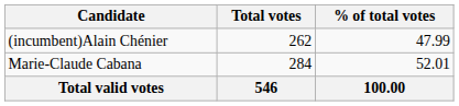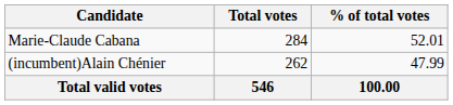 <table style="width:475px;" class="wikitable">
 <tr bgcolor="#EEEEEE">
 <th align="left">Candidate</th>
 <th align="right">Total votes</th>
 <th align="right">% of total votes</th>
 </tr>
 <tr>
+<td align="left">Marie-Claude Cabana</td>
+<td align="right">284</td>
+<td align="right">52.01</td>
+</tr>
+<tr>
 <td align="left">(incumbent)Alain Chénier</td>
 <td align="right">262</td>
 <td align="right">47.99</td>
-</tr>
-<tr>
-<td align="left">Marie-Claude Cabana</td>
-<td align="right">284</td>
-<td align="right">52.01</td>
 </tr>
 <tr bgcolor="#EEEEEE">
 <th align="left">Total valid votes</th>
 <th align="right"><strong>546</strong></th>
 <th align="right"><strong>100.00</strong></th>
 </tr>
 </table>
